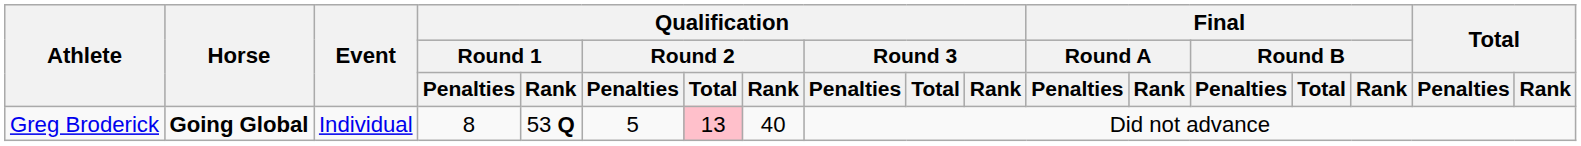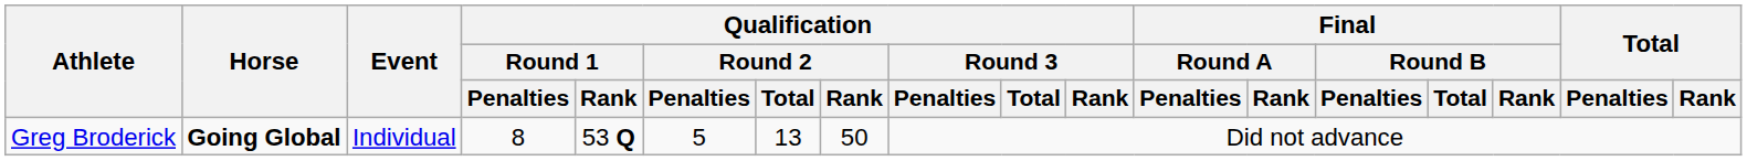 <table class="wikitable" style="font-size:90%">
 <tr>
 <th rowspan="3">Athlete</th>
 <th rowspan="3">Horse</th>
 <th rowspan="3">Event</th>
 <th colspan="8">Qualification</th>
 <th colspan="5">Final</th>
 <th rowspan=2 colspan="2">Total</th>
 </tr>
 <tr style="font-size:95%">
 <th colspan="2">Round 1</th>
 <th colspan="3">Round 2</th>
 <th colspan="3">Round 3</th>
 <th colspan="2">Round A</th>
 <th colspan="3">Round B</th>
 </tr>
 <tr style="font-size:95%">
 <th>Penalties</th>
 <th>Rank</th>
 <th>Penalties</th>
 <th>Total</th>
 <th>Rank</th>
 <th>Penalties</th>
 <th>Total</th>
 <th>Rank</th>
 <th>Penalties</th>
 <th>Rank</th>
 <th>Penalties</th>
 <th>Total</th>
 <th>Rank</th>
 <th>Penalties</th>
 <th>Rank</th>
 </tr>
 <tr align=center>
 <td align=left><a href='#'>Greg Broderick</a></td>
 <td align=left><strong>Going Global</strong></td>
 <td align=left><a href='#'>Individual</a></td>
 <td>8</td>
 <td>53 <strong>Q</strong></td>
 <td>5</td>
-<td style="background: pink;">13</td>
-<td>40</td>
+<td>13</td>
+<td>50</td>
 <td colspan=10>Did not advance</td>
 </tr>
 </table>
